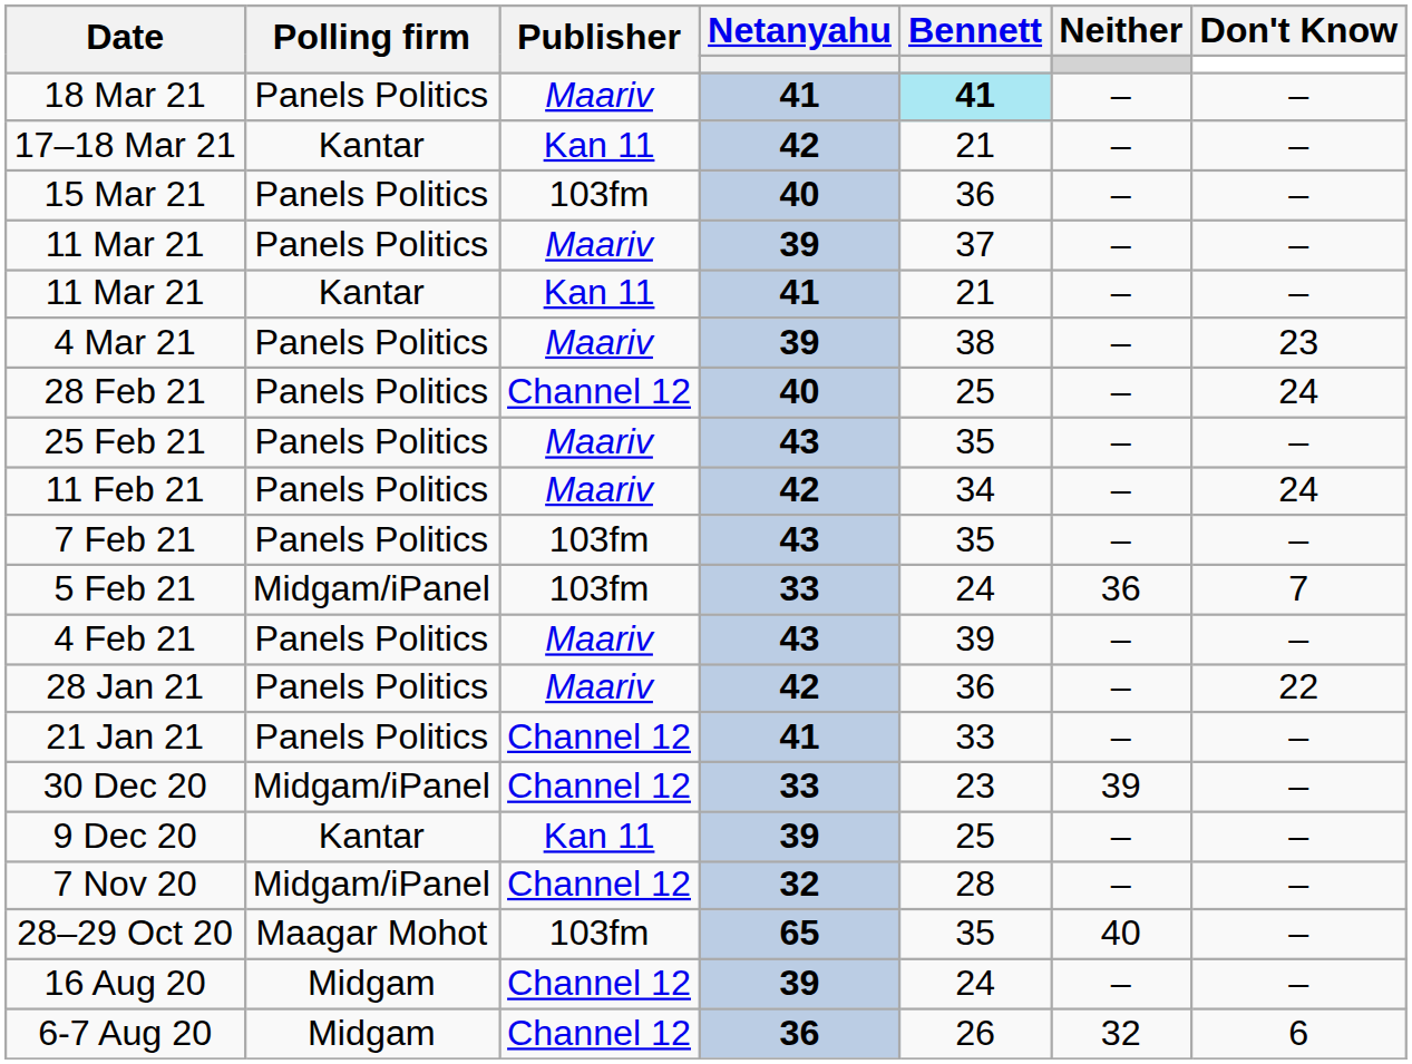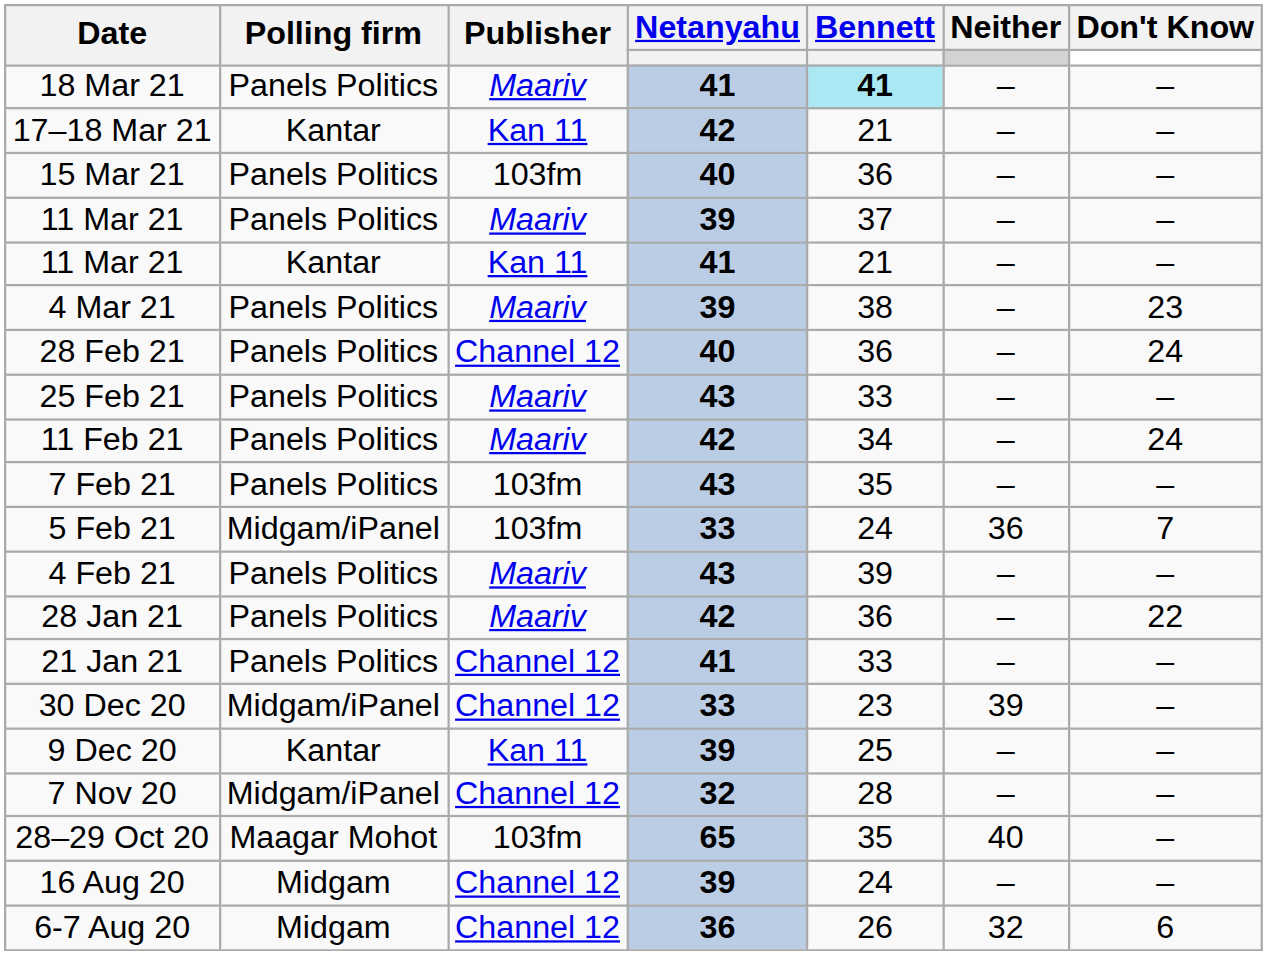 <table class="wikitable sortable" style="text-align:center; font-size:90%; line-height:13px;">
 <tr>
 <th rowspan=2>Date</th>
 <th rowspan=2>Polling firm</th>
 <th rowspan=2>Publisher</th>
 <th><a href='#'>Netanyahu</a></th>
 <th><a href='#'>Bennett</a></th>
 <th>Neither</th>
 <th>Don't Know</th>
 </tr>
 <tr>
 <th style=background:></th>
 <th style=background:></th>
 <th style=background:#d3d3d3></th>
 <th style=background:#ffffff></th>
 </tr>
 <tr>
 <td data-sort-value=2021-03-18>18 Mar 21</td>
 <td>Panels Politics</td>
 <td><em><a href='#'>Maariv</a></em></td>
 <td style=background:#BBCDE4><strong>41</strong>	</td>
 <td style=background:#AAE8F3><strong>41</strong>	</td>
 <td>–					</td>
 <td>–					</td>
 </tr>
 <tr>
 <td data-sort-value=2021-03-18>17–18 Mar 21</td>
 <td>Kantar</td>
 <td><a href='#'>Kan 11</a></td>
 <td style=background:#BBCDE4><strong>42</strong>	</td>
 <td>21					</td>
 <td>–					</td>
 <td>–					</td>
 </tr>
 <tr>
 <td data-sort-value=2021-03-15>15 Mar 21</td>
 <td>Panels Politics</td>
 <td>103fm</td>
 <td style=background:#BBCDE4><strong>40</strong>	</td>
 <td>36					</td>
 <td>–					</td>
 <td>–					</td>
 </tr>
 <tr>
 <td data-sort-value=2021-03-11>11 Mar 21</td>
 <td>Panels Politics</td>
 <td><em><a href='#'>Maariv</a></em></td>
 <td style=background:#BBCDE4><strong>39</strong>	</td>
 <td>37					</td>
 <td>–					</td>
 <td>–					</td>
 </tr>
 <tr>
 <td data-sort-value=2021-03-11>11 Mar 21</td>
 <td>Kantar</td>
 <td><a href='#'>Kan 11</a></td>
 <td style=background:#BBCDE4><strong>41</strong>	</td>
 <td>21					</td>
 <td>–					</td>
 <td>–					</td>
 </tr>
 <tr>
 <td data-sort-value=2021-03-04>4 Mar 21</td>
 <td>Panels Politics</td>
 <td><em><a href='#'>Maariv</a></em></td>
 <td style=background:#BBCDE4><strong>39</strong>	</td>
 <td>38					</td>
 <td>–					</td>
 <td>23					</td>
 </tr>
 <tr>
 <td data-sort-value=2021-02-28>28 Feb 21</td>
 <td>Panels Politics</td>
 <td><a href='#'>Channel 12</a></td>
 <td style=background:#BBCDE4><strong>40</strong>	</td>
-<td>25					</td>
+<td>36					</td>
 <td>–					</td>
 <td>24					</td>
 </tr>
 <tr>
 <td data-sort-value=2021-02-25>25 Feb 21</td>
 <td>Panels Politics</td>
 <td><em><a href='#'>Maariv</a></em></td>
 <td style=background:#BBCDE4><strong>43</strong>	</td>
-<td>35					</td>
+<td>33					</td>
 <td>–					</td>
 <td>–					</td>
 </tr>
 <tr>
 <td data-sort-value=2021-02-11>11 Feb 21</td>
 <td>Panels Politics</td>
 <td><em><a href='#'>Maariv</a></em></td>
 <td style=background:#BBCDE4><strong>42</strong>	</td>
 <td>34					</td>
 <td>–					</td>
 <td>24					</td>
 </tr>
 <tr>
 <td data-sort-value=2021-02-07>7 Feb 21</td>
 <td>Panels Politics</td>
 <td>103fm</td>
 <td style=background:#BBCDE4><strong>43</strong>	</td>
 <td>35					</td>
 <td>–					</td>
 <td>–					</td>
 </tr>
 <tr>
 <td data-sort-value=2021-02-05>5 Feb 21</td>
 <td>Midgam/iPanel</td>
 <td>103fm</td>
 <td style=background:#BBCDE4><strong>33</strong>	</td>
 <td>24					</td>
 <td>36					</td>
 <td>7					</td>
 </tr>
 <tr>
 <td data-sort-value=2021-02-04>4 Feb 21</td>
 <td>Panels Politics</td>
 <td><em><a href='#'>Maariv</a></em></td>
 <td style=background:#BBCDE4><strong>43</strong>	</td>
 <td>39					</td>
 <td>–					</td>
 <td>–					</td>
 </tr>
 <tr>
 <td data-sort-value=2021-01-28>28 Jan 21</td>
 <td>Panels Politics</td>
 <td><em><a href='#'>Maariv</a></em></td>
 <td style=background:#BBCDE4><strong>42</strong>	</td>
 <td>36					</td>
 <td>–					</td>
 <td>22					</td>
 </tr>
 <tr>
 <td data-sort-value=2021-01-21>21 Jan 21</td>
 <td>Panels Politics</td>
 <td><a href='#'>Channel 12</a></td>
 <td style=background:#BBCDE4><strong>41</strong>	</td>
 <td>33					</td>
 <td>–					</td>
 <td>–					</td>
 </tr>
 <tr>
 <td data-sort-value=2020-12-30>30 Dec 20</td>
 <td>Midgam/iPanel</td>
 <td><a href='#'>Channel 12</a></td>
 <td style=background:#BBCDE4><strong>33</strong>	</td>
 <td>23					</td>
 <td>39					</td>
 <td>–					</td>
 </tr>
 <tr>
 <td data-sort-value=2020-12-09>9 Dec 20</td>
 <td>Kantar</td>
 <td><a href='#'>Kan 11</a></td>
 <td style=background:#BBCDE4><strong>39</strong>	</td>
 <td>25					</td>
 <td>–					</td>
 <td>–					</td>
 </tr>
 <tr>
 <td data-sort-value=2020-11-07>7 Nov 20</td>
 <td>Midgam/iPanel</td>
 <td><a href='#'>Channel 12</a></td>
 <td style=background:#BBCDE4><strong>32</strong>	</td>
 <td>28					</td>
 <td>–					</td>
 <td>–					</td>
 </tr>
 <tr>
 <td data-sort-value=2020-10-29>28–29 Oct 20</td>
 <td>Maagar Mohot</td>
 <td>103fm</td>
 <td style=background:#BBCDE4><strong>65</strong>	</td>
 <td>35					</td>
 <td>40					</td>
 <td>–					</td>
 </tr>
 <tr>
 <td data-sort-value=2020-08-16>16 Aug 20</td>
 <td>Midgam</td>
 <td><a href='#'>Channel 12</a></td>
 <td style=background:#BBCDE4><strong>39</strong>	</td>
 <td>24					</td>
 <td>–					</td>
 <td>–					</td>
 </tr>
 <tr>
 <td data-sort-value=2020-08-07>6-7 Aug 20</td>
 <td>Midgam</td>
 <td><a href='#'>Channel 12</a></td>
 <td style=background:#BBCDE4><strong>36</strong>	</td>
 <td>26					</td>
 <td>32					</td>
 <td>6					</td>
 </tr>
 </table>
